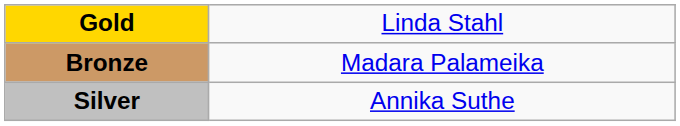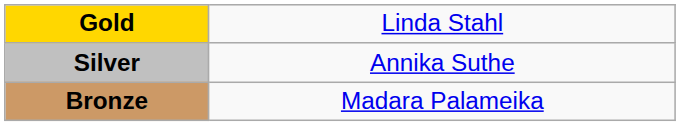 <table class="wikitable" style="text-align:center; " width="35%">
 <tr>
 <td bgcolor="gold"><strong>Gold</strong></td>
 <td><a href='#'>Linda Stahl</a><br>  <small><em></em></small></td>
 </tr>
 <tr>
+<td bgcolor="silver"><strong>Silver</strong></td>
+<td><a href='#'>Annika Suthe</a><br>  <small><em></em></small></td>
+</tr>
+<tr>
 <td bgcolor="CC9966"><strong>Bronze</strong></td>
 <td><a href='#'>Madara Palameika</a><br>  <small><em></em></small></td>
 </tr>
-<tr>
-<td bgcolor="silver"><strong>Silver</strong></td>
-<td><a href='#'>Annika Suthe</a><br>  <small><em></em></small></td>
-</tr>
 </table>
